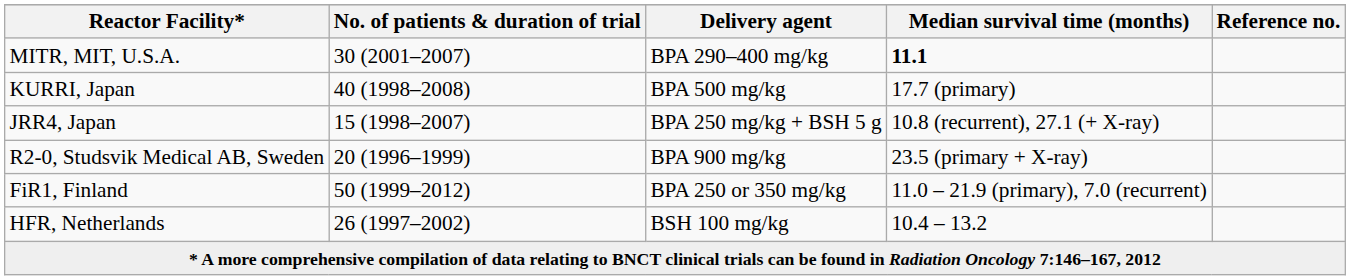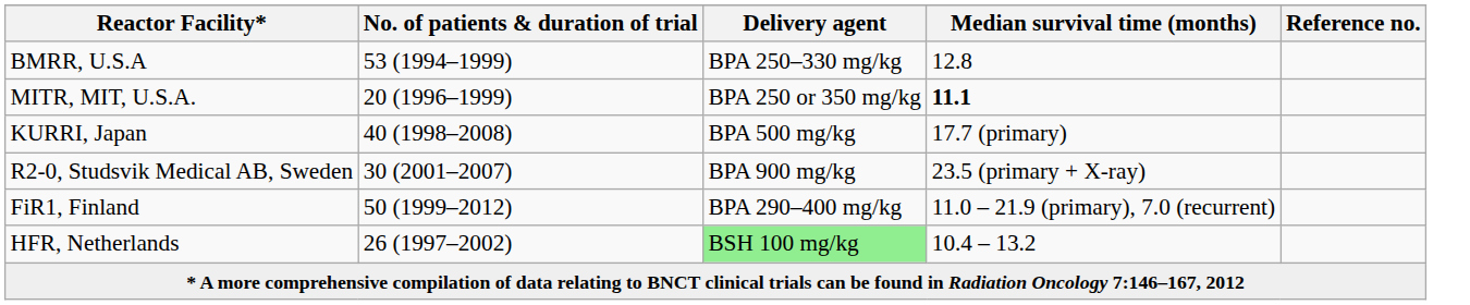 <table class="wikitable">
 <tr>
 </tr>
 <tr>
 <th>Reactor Facility*</th>
 <th>No. of patients & duration of trial</th>
 <th>Delivery agent</th>
 <th>Median survival time (months)</th>
 <th>Reference no.</th>
 </tr>
 <tr>
+<td>BMRR, U.S.A</td>
+<td>53 (1994–1999)</td>
+<td>BPA 250–330 mg/kg</td>
+<td>12.8</td>
+<td></td>
+</tr>
+<tr>
 <td>MITR, MIT, U.S.A.</td>
-<td>30 (2001–2007)</td>
-<td>BPA 290–400 mg/kg</td>
+<td>20 (1996–1999)</td>
+<td>BPA 250 or 350 mg/kg</td>
 <td><strong>11.1</strong></td>
 <td></td>
 </tr>
 <tr>
 <td>KURRI, Japan</td>
 <td>40 (1998–2008)</td>
 <td>BPA 500 mg/kg</td>
 <td>17.7 (primary)</td>
 <td></td>
 </tr>
 <tr>
-<td>JRR4, Japan</td>
-<td>15 (1998–2007)</td>
-<td>BPA 250 mg/kg + BSH 5 g</td>
-<td>10.8 (recurrent), 27.1 (+ X-ray)</td>
-<td></td>
-</tr>
-<tr>
 <td>R2-0, Studsvik Medical AB, Sweden</td>
-<td>20 (1996–1999)</td>
+<td>30 (2001–2007)</td>
 <td>BPA 900 mg/kg</td>
 <td>23.5 (primary + X-ray)</td>
 <td></td>
 </tr>
 <tr>
 <td>FiR1, Finland</td>
 <td>50 (1999–2012)</td>
-<td>BPA 250 or 350 mg/kg</td>
+<td>BPA 290–400 mg/kg</td>
 <td>11.0 – 21.9 (primary), 7.0 (recurrent)</td>
 <td></td>
 </tr>
 <tr>
 <td>HFR, Netherlands</td>
 <td>26 (1997–2002)</td>
-<td>BSH 100 mg/kg</td>
+<td style="background: lightgreen;">BSH 100 mg/kg</td>
 <td>10.4 – 13.2</td>
 <td></td>
 </tr>
 <tr>
 <th colspan="5" style="background: #efefef;" 1><small>* A more comprehensive compilation of data relating to BNCT clinical trials can be found in <em>Radiation Oncology</em> 7:146–167, 2012</small></th>
 </tr>
 </table>
